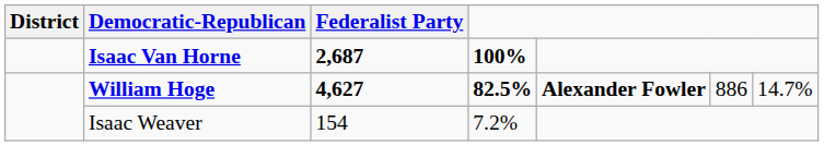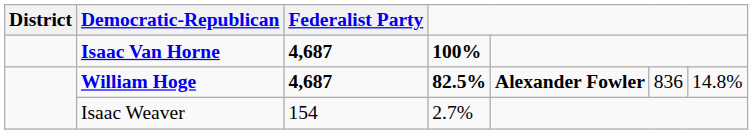 <table class=wikitable>
 <tr>
 <th>District</th>
 <th><a href='#'>Democratic-Republican</a></th>
 <th><a href='#'>Federalist Party</a></th>
 </tr>
 <tr>
 <td></td>
 <td><strong><a href='#'>Isaac Van Horne</a></strong></td>
-<td><strong>2,687</strong></td>
+<td><strong>4,687</strong></td>
 <td><strong>100%</strong></td>
 <td colspan=3></td>
 </tr>
 <tr>
 <td rowspan=2></td>
 <td><strong><a href='#'>William Hoge</a></strong></td>
-<td><strong>4,627</strong></td>
+<td><strong>4,687</strong></td>
 <td><strong>82.5%</strong></td>
 <td><strong>Alexander Fowler</strong></td>
-<td>886</td>
-<td>14.7%</td>
+<td>836</td>
+<td>14.8%</td>
 </tr>
 <tr>
 <td>Isaac Weaver</td>
 <td>154</td>
-<td>7.2%</td>
+<td>2.7%</td>
 <td colspan=3></td>
 </tr>
 </table>
